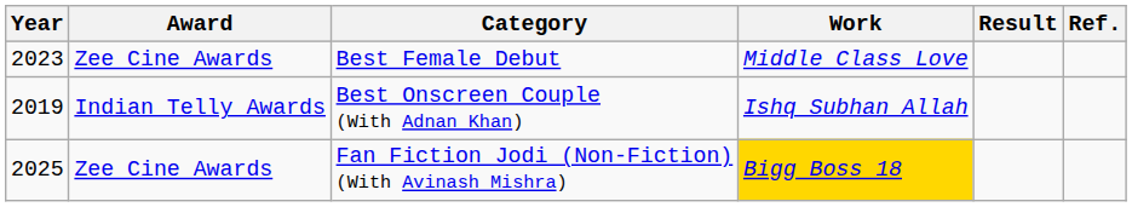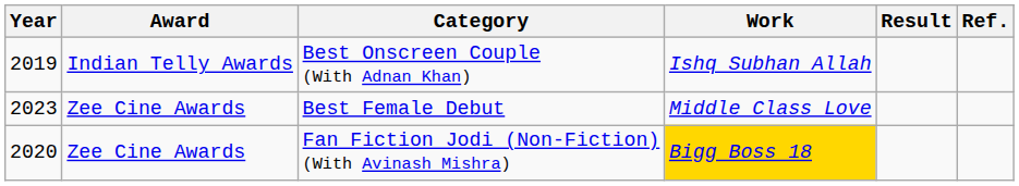 <table class="wikitable unsortable">
 <tr>
 <th>Year</th>
 <th>Award</th>
 <th>Category</th>
 <th>Work</th>
 <th>Result</th>
 <th>Ref.</th>
 </tr>
 <tr>
+<td>2019</td>
+<td><a href='#'>Indian Telly Awards</a></td>
+<td><a href='#'>Best Onscreen Couple</a><br><small>(With <a href='#'>Adnan Khan</a>)</small></td>
+<td><em><a href='#'>Ishq Subhan Allah</a></em></td>
+<td></td>
+<td></td>
+</tr>
+<tr>
 <td>2023</td>
 <td><a href='#'>Zee Cine Awards</a></td>
 <td><a href='#'>Best Female Debut</a></td>
 <td><em><a href='#'>Middle Class Love</a></em></td>
 <td></td>
 <td></td>
 </tr>
 <tr>
-<td>2019</td>
-<td><a href='#'>Indian Telly Awards</a></td>
-<td><a href='#'>Best Onscreen Couple</a><br><small>(With <a href='#'>Adnan Khan</a>)</small></td>
-<td><em><a href='#'>Ishq Subhan Allah</a></em></td>
-<td></td>
-<td></td>
-</tr>
-<tr>
-<td>2025</td>
+<td>2020</td>
 <td><a href='#'>Zee Cine Awards</a></td>
 <td><a href='#'>Fan Fiction Jodi (Non-Fiction)</a> <br><small>(With <a href='#'>Avinash Mishra</a>)</small></td>
 <td style="background: gold;"><em><a href='#'>Bigg Boss 18</a></em></td>
 <td></td>
 <td></td>
 </tr>
 </table>
